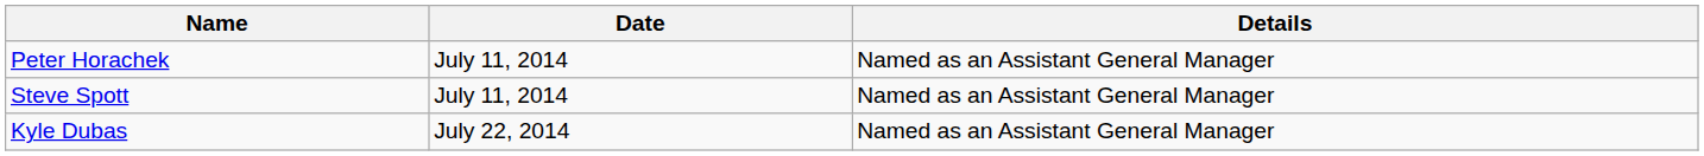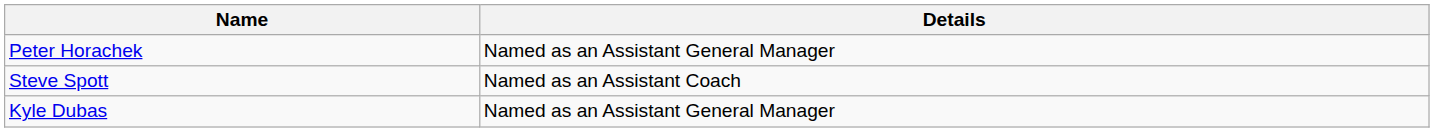 <table class="wikitable" style="width:75%;">
 <tr style="text-align:center; background:#ddd;">
 <th style="width:25%;">Name</th>
-<th style="width:25%;">Date</th>
 <th style="width:50%;">Details</th>
 </tr>
 <tr>
 <td><a href='#'>Peter Horachek</a></td>
-<td>July 11, 2014</td>
 <td>Named as an Assistant General Manager</td>
 </tr>
 <tr>
 <td><a href='#'>Steve Spott</a></td>
-<td>July 11, 2014</td>
-<td>Named as an Assistant General Manager</td>
+<td>Named as an Assistant Coach</td>
 </tr>
 <tr>
 <td><a href='#'>Kyle Dubas</a></td>
-<td>July 22, 2014</td>
 <td>Named as an Assistant General Manager</td>
 </tr>
 </table>
